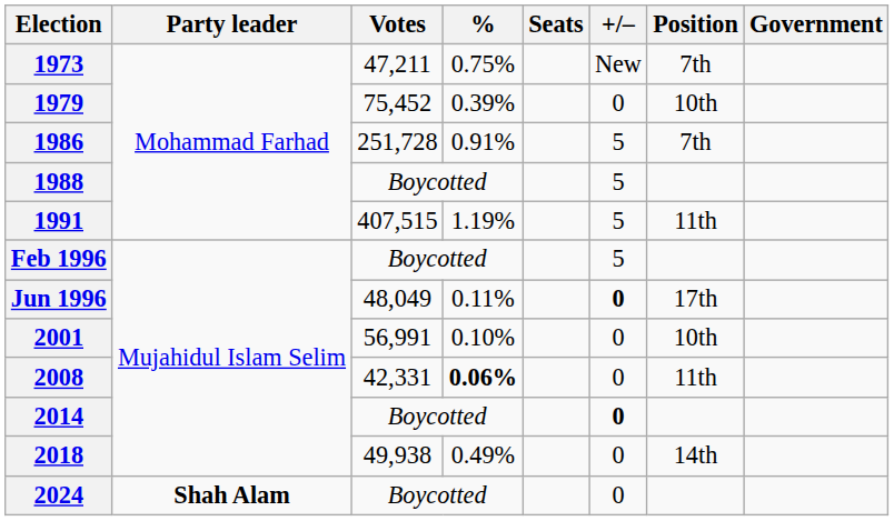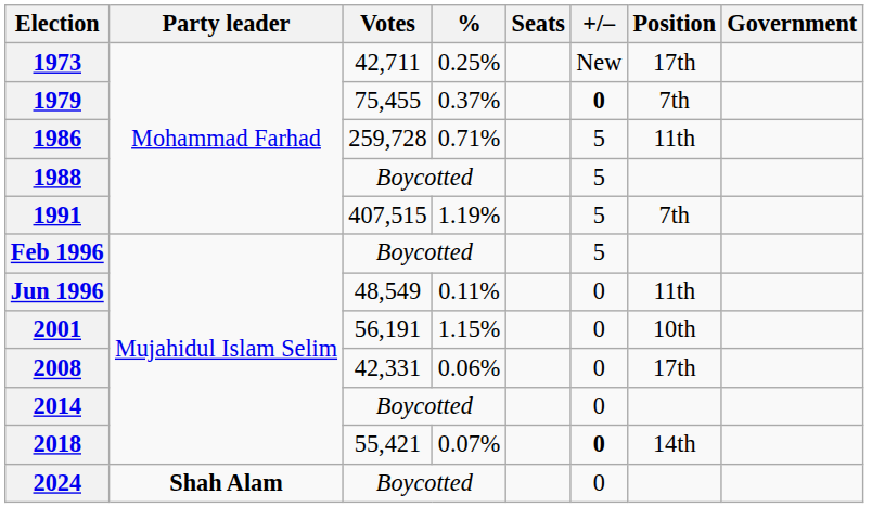 <table class=wikitable style=text-align:center>
 <tr>
 <th>Election</th>
 <th>Party leader</th>
 <th>Votes</th>
 <th>%</th>
 <th>Seats</th>
 <th>+/–</th>
 <th>Position</th>
 <th>Government</th>
 </tr>
 <tr>
 <th><a href='#'>1973</a></th>
 <td rowspan=5><a href='#'>Mohammad Farhad</a></td>
-<td>47,211</td>
-<td>0.75%</td>
+<td>42,711</td>
+<td>0.25%</td>
 <td></td>
 <td>New</td>
+<td> 17th</td>
+<td></td>
+</tr>
+<tr>
+<th><a href='#'>1979</a></th>
+<td>75,455</td>
+<td>0.37%</td>
+<td></td>
+<td><strong> 0</strong></td>
 <td> 7th</td>
 <td></td>
 </tr>
 <tr>
-<th><a href='#'>1979</a></th>
-<td>75,452</td>
-<td>0.39%</td>
-<td></td>
-<td> 0</td>
-<td> 10th</td>
-<td></td>
-</tr>
-<tr>
 <th><a href='#'>1986</a></th>
-<td>251,728</td>
-<td>0.91%</td>
+<td>259,728</td>
+<td>0.71%</td>
 <td></td>
 <td> 5</td>
-<td> 7th</td>
+<td> 11th</td>
 <td></td>
 </tr>
 <tr>
 <th><a href='#'>1988</a></th>
 <td colspan="2" align=center><em>Boycotted</em></td>
 <td></td>
 <td> 5</td>
 <td></td>
 <td></td>
 </tr>
 <tr>
 <th><a href='#'>1991</a></th>
 <td>407,515</td>
 <td>1.19%</td>
 <td></td>
 <td> 5</td>
-<td> 11th</td>
+<td> 7th</td>
 <td></td>
 </tr>
 <tr>
 <th><a href='#'>Feb 1996</a></th>
 <td rowspan=6><a href='#'>Mujahidul Islam Selim</a></td>
 <td colspan="2" align=center><em>Boycotted</em></td>
 <td></td>
 <td> 5</td>
 <td></td>
 <td></td>
 </tr>
 <tr>
 <th><a href='#'>Jun 1996</a></th>
-<td>48,049</td>
+<td>48,549</td>
 <td>0.11%</td>
 <td></td>
-<td><strong> 0</strong></td>
-<td> 17th</td>
+<td> 0</td>
+<td> 11th</td>
 <td></td>
 </tr>
 <tr>
 <th><a href='#'>2001</a></th>
-<td>56,991</td>
-<td>0.10%</td>
+<td>56,191</td>
+<td>1.15%</td>
 <td></td>
 <td> 0</td>
 <td> 10th</td>
 <td></td>
 </tr>
 <tr>
 <th><a href='#'>2008</a></th>
 <td>42,331</td>
-<td><strong>0.06%</strong></td>
+<td>0.06%</td>
 <td></td>
 <td> 0</td>
-<td> 11th</td>
+<td> 17th</td>
 <td></td>
 </tr>
 <tr>
 <th><a href='#'>2014</a></th>
 <td colspan=2><em>Boycotted</em></td>
 <td></td>
-<td><strong> 0</strong></td>
+<td> 0</td>
 <td></td>
 <td></td>
 </tr>
 <tr>
 <th><a href='#'>2018</a></th>
-<td>49,938</td>
-<td>0.49%</td>
+<td>55,421</td>
+<td>0.07%</td>
 <td></td>
-<td> 0</td>
+<td><strong> 0</strong></td>
 <td> 14th</td>
 <td></td>
 </tr>
 <tr>
 <th><a href='#'>2024</a></th>
 <td><strong>Shah Alam</strong></td>
 <td colspan=2><em>Boycotted</em></td>
 <td></td>
 <td> 0</td>
 <td></td>
 <td></td>
 </tr>
 </table>
